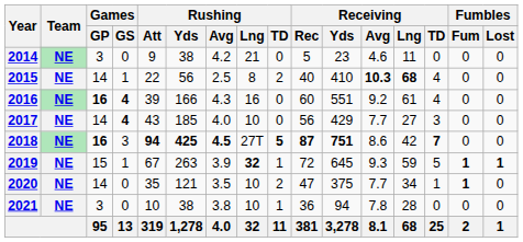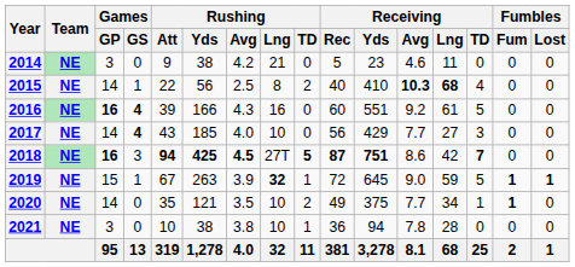 <table class="wikitable" style="text-align:center;">
 <tr>
 <th rowspan="2">Year</th>
 <th rowspan="2">Team</th>
 <th colspan="2">Games</th>
 <th colspan="5">Rushing</th>
 <th colspan="5">Receiving</th>
 <th colspan="2">Fumbles</th>
 </tr>
 <tr>
 <th>GP</th>
 <th>GS</th>
 <th>Att</th>
 <th>Yds</th>
 <th>Avg</th>
 <th>Lng</th>
 <th>TD</th>
 <th>Rec</th>
 <th>Yds</th>
 <th>Avg</th>
 <th>Lng</th>
 <th>TD</th>
 <th>Fum</th>
 <th>Lost</th>
 </tr>
 <tr>
 <th><a href='#'>2014</a></th>
 <th style="background:#afe6ba; width:3em;"><a href='#'>NE</a></th>
 <td>3</td>
 <td>0</td>
 <td>9</td>
 <td>38</td>
 <td>4.2</td>
 <td>21</td>
 <td>0</td>
 <td>5</td>
 <td>23</td>
 <td>4.6</td>
 <td>11</td>
 <td>0</td>
 <td>0</td>
 <td>0</td>
 </tr>
 <tr>
 <th><a href='#'>2015</a></th>
 <th><a href='#'>NE</a></th>
 <td>14</td>
 <td>1</td>
 <td>22</td>
 <td>56</td>
 <td>2.5</td>
 <td>8</td>
 <td>2</td>
 <td>40</td>
 <td>410</td>
 <td><strong>10.3</strong></td>
 <td><strong>68</strong></td>
 <td>4</td>
 <td>0</td>
 <td>0</td>
 </tr>
 <tr>
 <th><a href='#'>2016</a></th>
 <th style="background:#afe6ba; width:3em;"><a href='#'>NE</a></th>
 <td><strong>16</strong></td>
 <td><strong>4</strong></td>
 <td>39</td>
 <td>166</td>
 <td>4.3</td>
 <td>16</td>
 <td>0</td>
 <td>60</td>
 <td>551</td>
 <td>9.2</td>
 <td>61</td>
-<td>4</td>
+<td>5</td>
 <td>0</td>
 <td>0</td>
 </tr>
 <tr>
 <th><a href='#'>2017</a></th>
 <th><a href='#'>NE</a></th>
 <td>14</td>
 <td><strong>4</strong></td>
 <td>43</td>
 <td>185</td>
 <td>4.0</td>
 <td>10</td>
 <td>0</td>
 <td>56</td>
 <td>429</td>
 <td>7.7</td>
 <td>27</td>
 <td>3</td>
 <td>0</td>
 <td>0</td>
 </tr>
 <tr>
 <th><a href='#'>2018</a></th>
 <th style="background:#afe6ba; width:3em;"><a href='#'>NE</a></th>
 <td><strong>16</strong></td>
 <td>3</td>
 <td><strong>94</strong></td>
 <td><strong>425</strong></td>
 <td><strong>4.5</strong></td>
 <td>27T</td>
 <td><strong>5</strong></td>
 <td><strong>87</strong></td>
 <td><strong>751</strong></td>
 <td>8.6</td>
 <td>42</td>
 <td><strong>7</strong></td>
 <td>0</td>
 <td>0</td>
 </tr>
 <tr>
 <th><a href='#'>2019</a></th>
 <th><a href='#'>NE</a></th>
 <td>15</td>
 <td>1</td>
 <td>67</td>
 <td>263</td>
 <td>3.9</td>
 <td><strong>32</strong></td>
 <td>1</td>
 <td>72</td>
 <td>645</td>
-<td>9.3</td>
+<td>9.0</td>
 <td>59</td>
 <td>5</td>
 <td><strong>1</strong></td>
 <td><strong>1</strong></td>
 </tr>
 <tr>
 <th><a href='#'>2020</a></th>
 <th><a href='#'>NE</a></th>
 <td>14</td>
 <td>0</td>
 <td>35</td>
 <td>121</td>
 <td>3.5</td>
 <td>10</td>
 <td>2</td>
-<td>47</td>
+<td>49</td>
 <td>375</td>
 <td>7.7</td>
 <td>34</td>
 <td>1</td>
 <td><strong>1</strong></td>
 <td>0</td>
 </tr>
 <tr>
 <th><a href='#'>2021</a></th>
 <th><a href='#'>NE</a></th>
 <td>3</td>
 <td>0</td>
 <td>10</td>
 <td>38</td>
 <td>3.8</td>
 <td>10</td>
 <td>1</td>
 <td>36</td>
 <td>94</td>
 <td>7.8</td>
 <td>28</td>
 <td>0</td>
 <td>0</td>
 <td>0</td>
 </tr>
 <tr>
 <th colspan="2"></th>
 <th>95</th>
 <th>13</th>
 <th>319</th>
 <th>1,278</th>
 <th>4.0</th>
 <th>32</th>
 <th>11</th>
 <th>381</th>
 <th>3,278</th>
 <th>8.1</th>
 <th>68</th>
 <th>25</th>
 <th>2</th>
 <th>1</th>
 </tr>
 </table>
